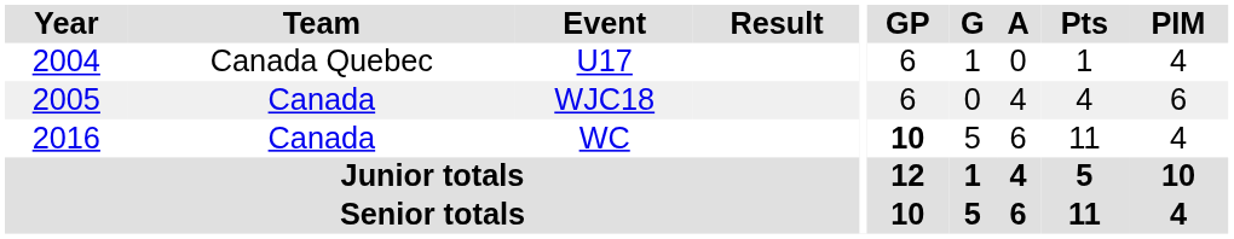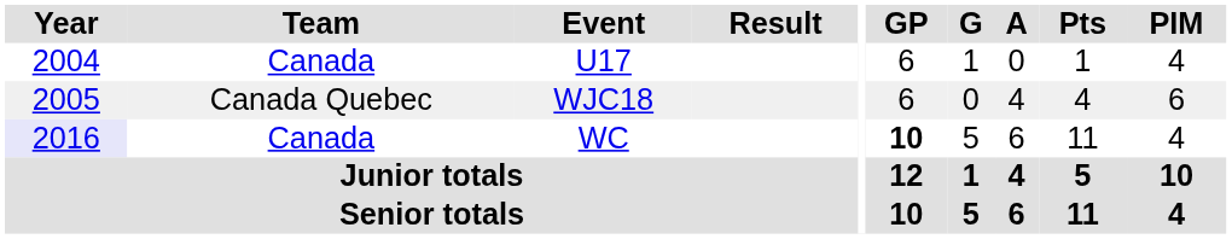 <table border="0" cellpadding="1" cellspacing="0" ID="Table3" style="text-align:center; width:40em">
 <tr ALIGN="centre" bgcolor="#e0e0e0">
 <th>Year</th>
 <th>Team</th>
 <th>Event</th>
 <th>Result</th>
 <th rowspan="99" bgcolor="#ffffff"></th>
 <th>GP</th>
 <th>G</th>
 <th>A</th>
 <th>Pts</th>
 <th>PIM</th>
 </tr>
 <tr>
 <td><a href='#'>2004</a></td>
-<td>Canada Quebec</td>
+<td><a href='#'>Canada</a></td>
 <td><a href='#'>U17</a></td>
 <td></td>
 <td>6</td>
 <td>1</td>
 <td>0</td>
 <td>1</td>
 <td>4</td>
 </tr>
 <tr bgcolor="#f0f0f0">
 <td><a href='#'>2005</a></td>
-<td><a href='#'>Canada</a></td>
+<td>Canada Quebec</td>
 <td><a href='#'>WJC18</a></td>
 <td></td>
 <td>6</td>
 <td>0</td>
 <td>4</td>
 <td>4</td>
 <td>6</td>
 </tr>
 <tr>
-<td><a href='#'>2016</a></td>
+<td style="background: lavender;"><a href='#'>2016</a></td>
 <td><a href='#'>Canada</a></td>
 <td><a href='#'>WC</a></td>
 <td></td>
 <td><strong>10</strong></td>
 <td>5</td>
 <td>6</td>
 <td>11</td>
 <td>4</td>
 </tr>
 <tr bgcolor="#e0e0e0">
 <th colspan=4>Junior totals</th>
 <th>12</th>
 <th>1</th>
 <th>4</th>
 <th>5</th>
 <th>10</th>
 </tr>
 <tr bgcolor="#e0e0e0">
 <th colspan=4>Senior totals</th>
 <th>10</th>
 <th>5</th>
 <th>6</th>
 <th>11</th>
 <th>4</th>
 </tr>
 </table>
